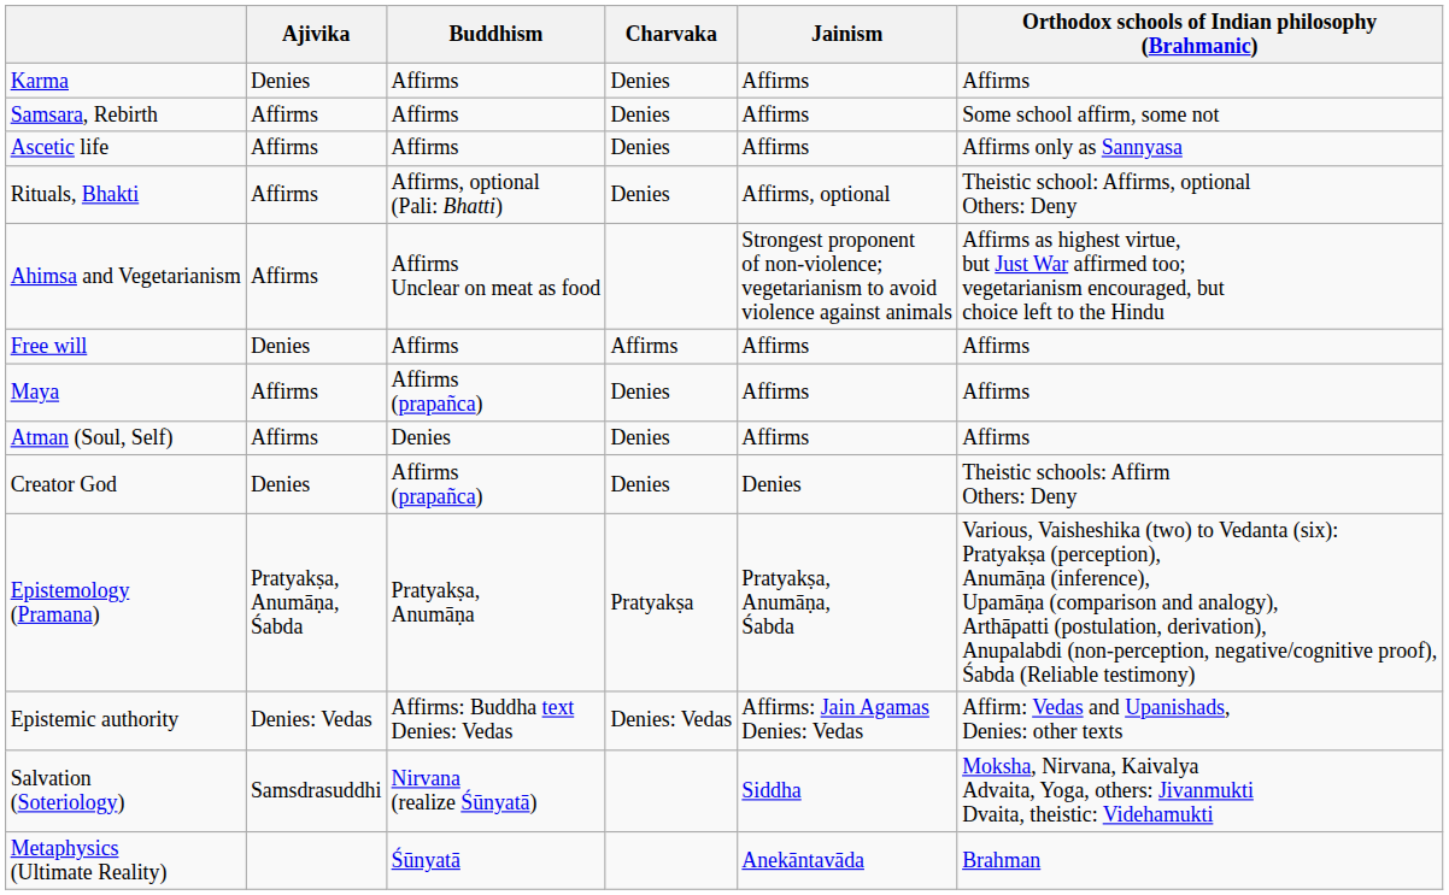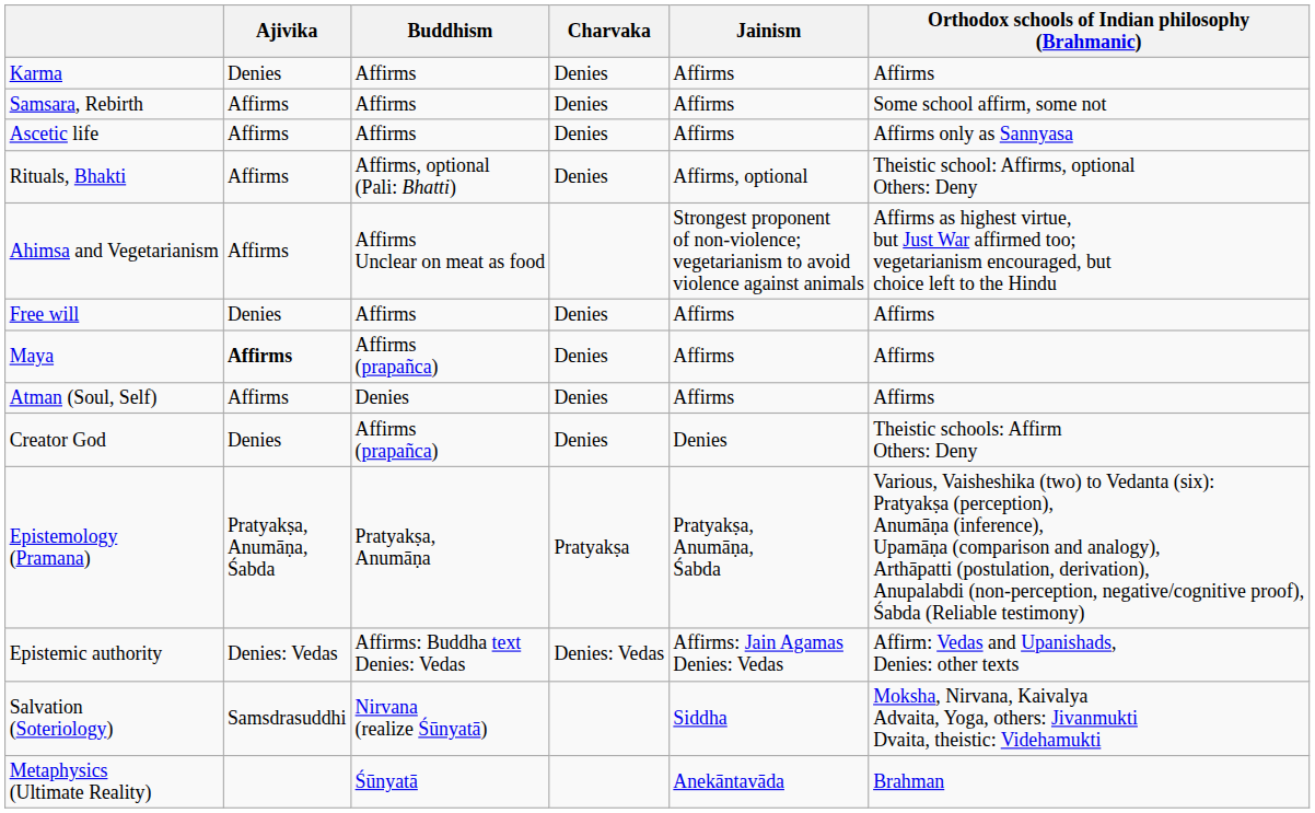 <table class="wikitable sortable">
 <tr>
 <th></th>
 <th>Ajivika</th>
 <th>Buddhism</th>
 <th>Charvaka</th>
 <th>Jainism</th>
 <th>Orthodox schools of Indian philosophy<br>(<a href='#'>Brahmanic</a>)</th>
 </tr>
 <tr>
 <td><a href='#'>Karma</a></td>
 <td>Denies</td>
 <td>Affirms</td>
 <td>Denies</td>
 <td>Affirms</td>
 <td>Affirms</td>
 </tr>
 <tr>
 <td><a href='#'>Samsara</a>, Rebirth</td>
 <td>Affirms</td>
 <td>Affirms</td>
 <td>Denies</td>
 <td>Affirms</td>
 <td>Some school affirm, some not</td>
 </tr>
 <tr>
 <td><a href='#'>Ascetic</a> life</td>
 <td>Affirms</td>
 <td>Affirms</td>
 <td>Denies</td>
 <td>Affirms</td>
 <td>Affirms only as <a href='#'>Sannyasa</a></td>
 </tr>
 <tr>
 <td>Rituals, <a href='#'>Bhakti</a></td>
 <td>Affirms</td>
 <td>Affirms, optional<br>(Pali: <em>Bhatti</em>)</td>
 <td>Denies</td>
 <td>Affirms, optional</td>
 <td>Theistic school: Affirms, optional<br>Others: Deny</td>
 </tr>
 <tr>
 <td><a href='#'>Ahimsa</a> and Vegetarianism</td>
 <td>Affirms</td>
 <td>Affirms<br>Unclear on meat as food</td>
 <td></td>
 <td>Strongest proponent<br>of non-violence;<br>vegetarianism to avoid<br>violence against animals</td>
 <td>Affirms as highest virtue,<br>but <a href='#'>Just War</a> affirmed too;<br>vegetarianism encouraged, but<br>choice left to the Hindu</td>
 </tr>
 <tr>
 <td><a href='#'>Free will</a></td>
 <td>Denies</td>
 <td>Affirms</td>
-<td>Affirms</td>
+<td>Denies</td>
 <td>Affirms</td>
 <td>Affirms</td>
 </tr>
 <tr>
 <td><a href='#'>Maya</a></td>
-<td>Affirms</td>
+<td><strong>Affirms</strong></td>
 <td>Affirms<br>(<a href='#'>prapañca</a>)</td>
 <td>Denies</td>
 <td>Affirms</td>
 <td>Affirms</td>
 </tr>
 <tr>
 <td><a href='#'>Atman</a> (Soul, Self)</td>
 <td>Affirms</td>
 <td>Denies</td>
 <td>Denies</td>
 <td>Affirms</td>
 <td>Affirms</td>
 </tr>
 <tr>
 <td>Creator God</td>
 <td>Denies</td>
 <td>Affirms<br>(<a href='#'>prapañca</a>)</td>
 <td>Denies</td>
 <td>Denies</td>
 <td>Theistic schools: Affirm<br>Others: Deny</td>
 </tr>
 <tr>
 <td><a href='#'>Epistemology</a><br>(<a href='#'>Pramana</a>)</td>
 <td>Pratyakṣa,<br> Anumāṇa,<br> Śabda</td>
 <td>Pratyakṣa,<br>Anumāṇa</td>
 <td>Pratyakṣa</td>
 <td>Pratyakṣa,<br>Anumāṇa,<br>Śabda</td>
 <td>Various, Vaisheshika (two) to Vedanta (six):<br>Pratyakṣa (perception),<br>Anumāṇa (inference),<br>Upamāṇa (comparison and analogy),<br>Arthāpatti (postulation, derivation),<br>Anupalabdi (non-perception, negative/cognitive proof),<br>Śabda (Reliable testimony)</td>
 </tr>
 <tr>
 <td>Epistemic authority</td>
 <td>Denies: Vedas</td>
 <td>Affirms: Buddha <a href='#'>text</a><br>Denies: Vedas</td>
 <td>Denies: Vedas</td>
 <td>Affirms: <a href='#'>Jain Agamas</a><br>Denies: Vedas</td>
 <td>Affirm: <a href='#'>Vedas</a> and <a href='#'>Upanishads</a>,<br>Denies: other texts</td>
 </tr>
 <tr>
 <td>Salvation<br>(<a href='#'>Soteriology</a>)</td>
 <td>Samsdrasuddhi</td>
 <td><a href='#'>Nirvana</a><br>(realize <a href='#'>Śūnyatā</a>)</td>
 <td></td>
 <td><a href='#'>Siddha</a></td>
 <td><a href='#'>Moksha</a>, Nirvana, Kaivalya<br>Advaita, Yoga, others: <a href='#'>Jivanmukti</a><br>Dvaita, theistic: <a href='#'>Videhamukti</a></td>
 </tr>
 <tr>
 <td><a href='#'>Metaphysics</a><br>(Ultimate Reality)</td>
 <td></td>
 <td><a href='#'>Śūnyatā</a></td>
 <td></td>
 <td><a href='#'>Anekāntavāda</a></td>
 <td><a href='#'>Brahman</a></td>
 </tr>
 </table>
